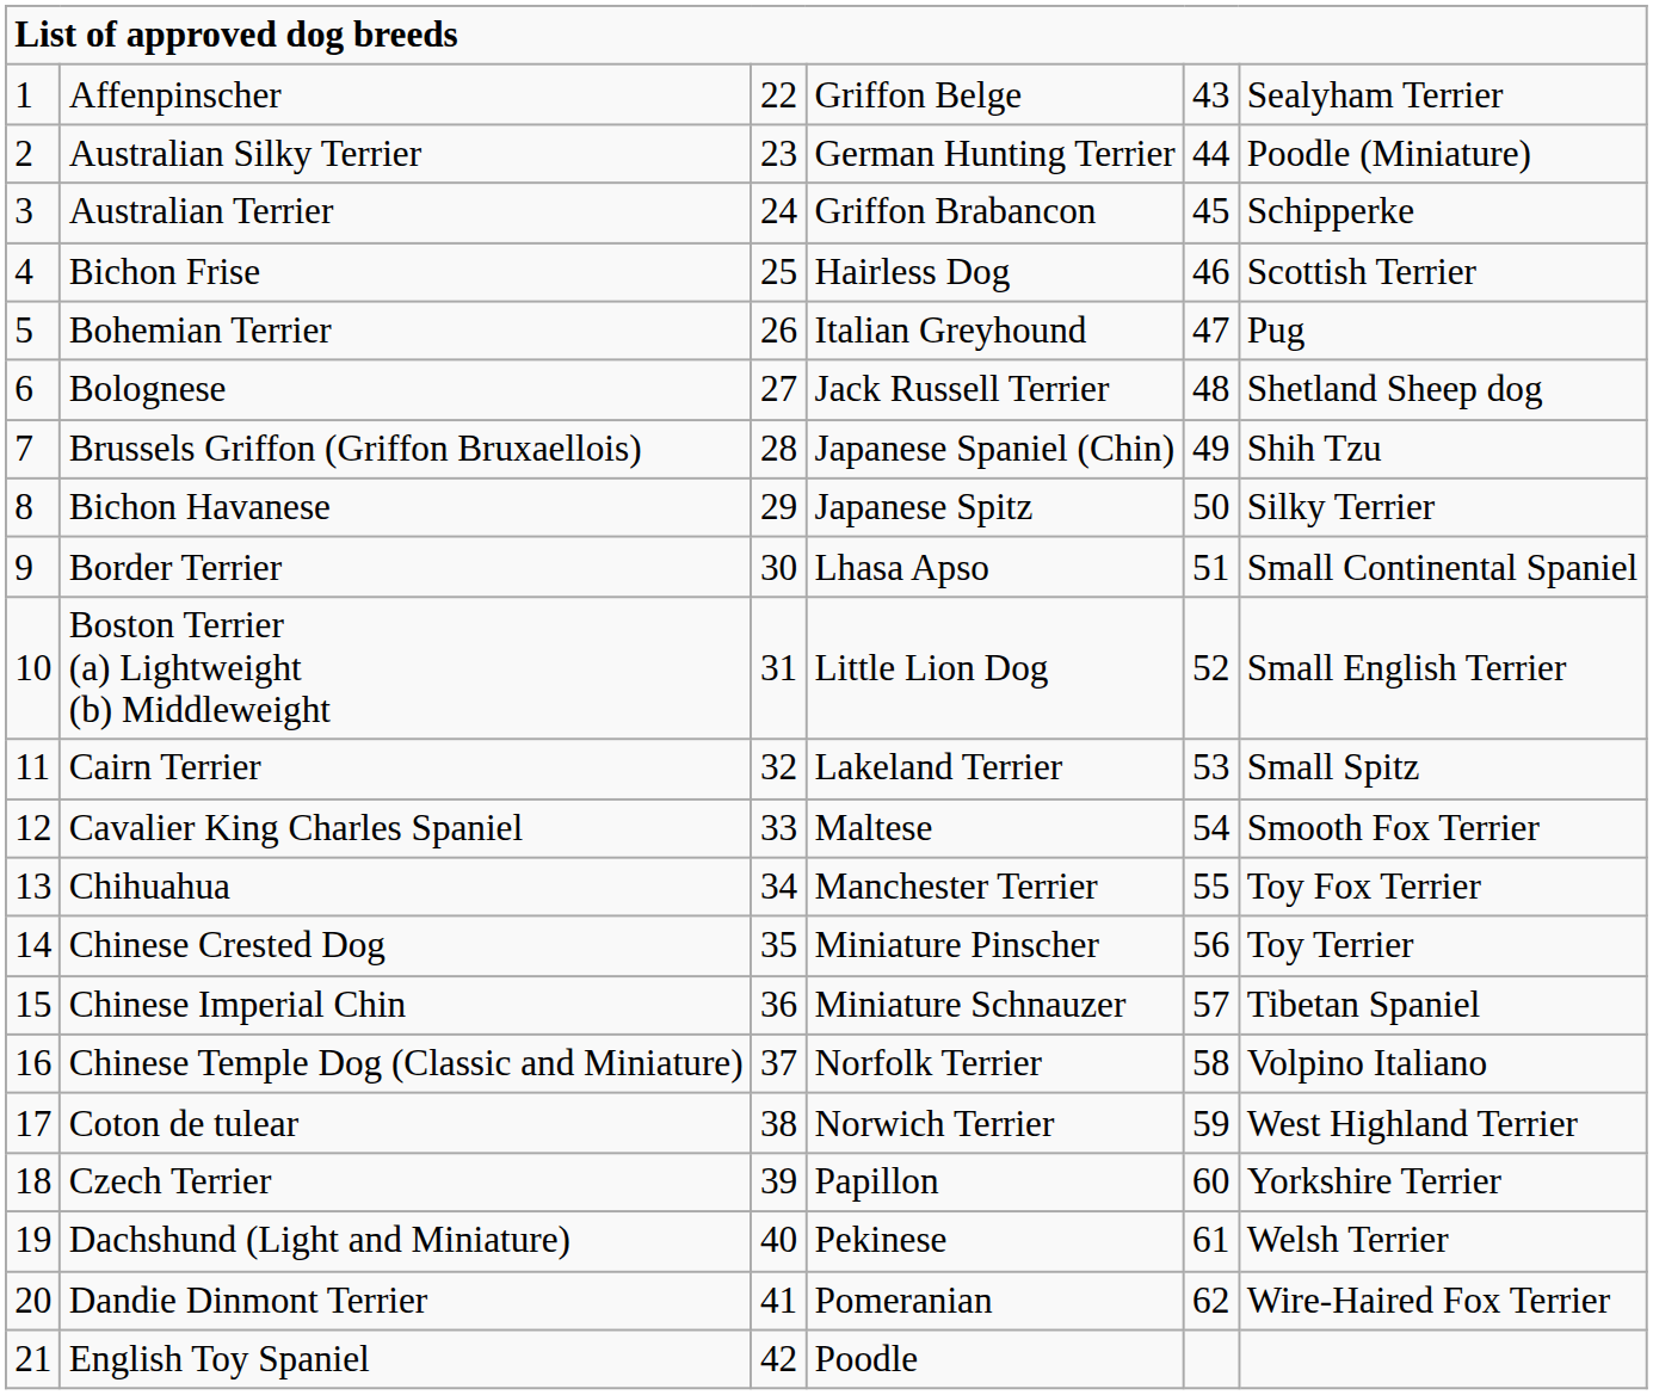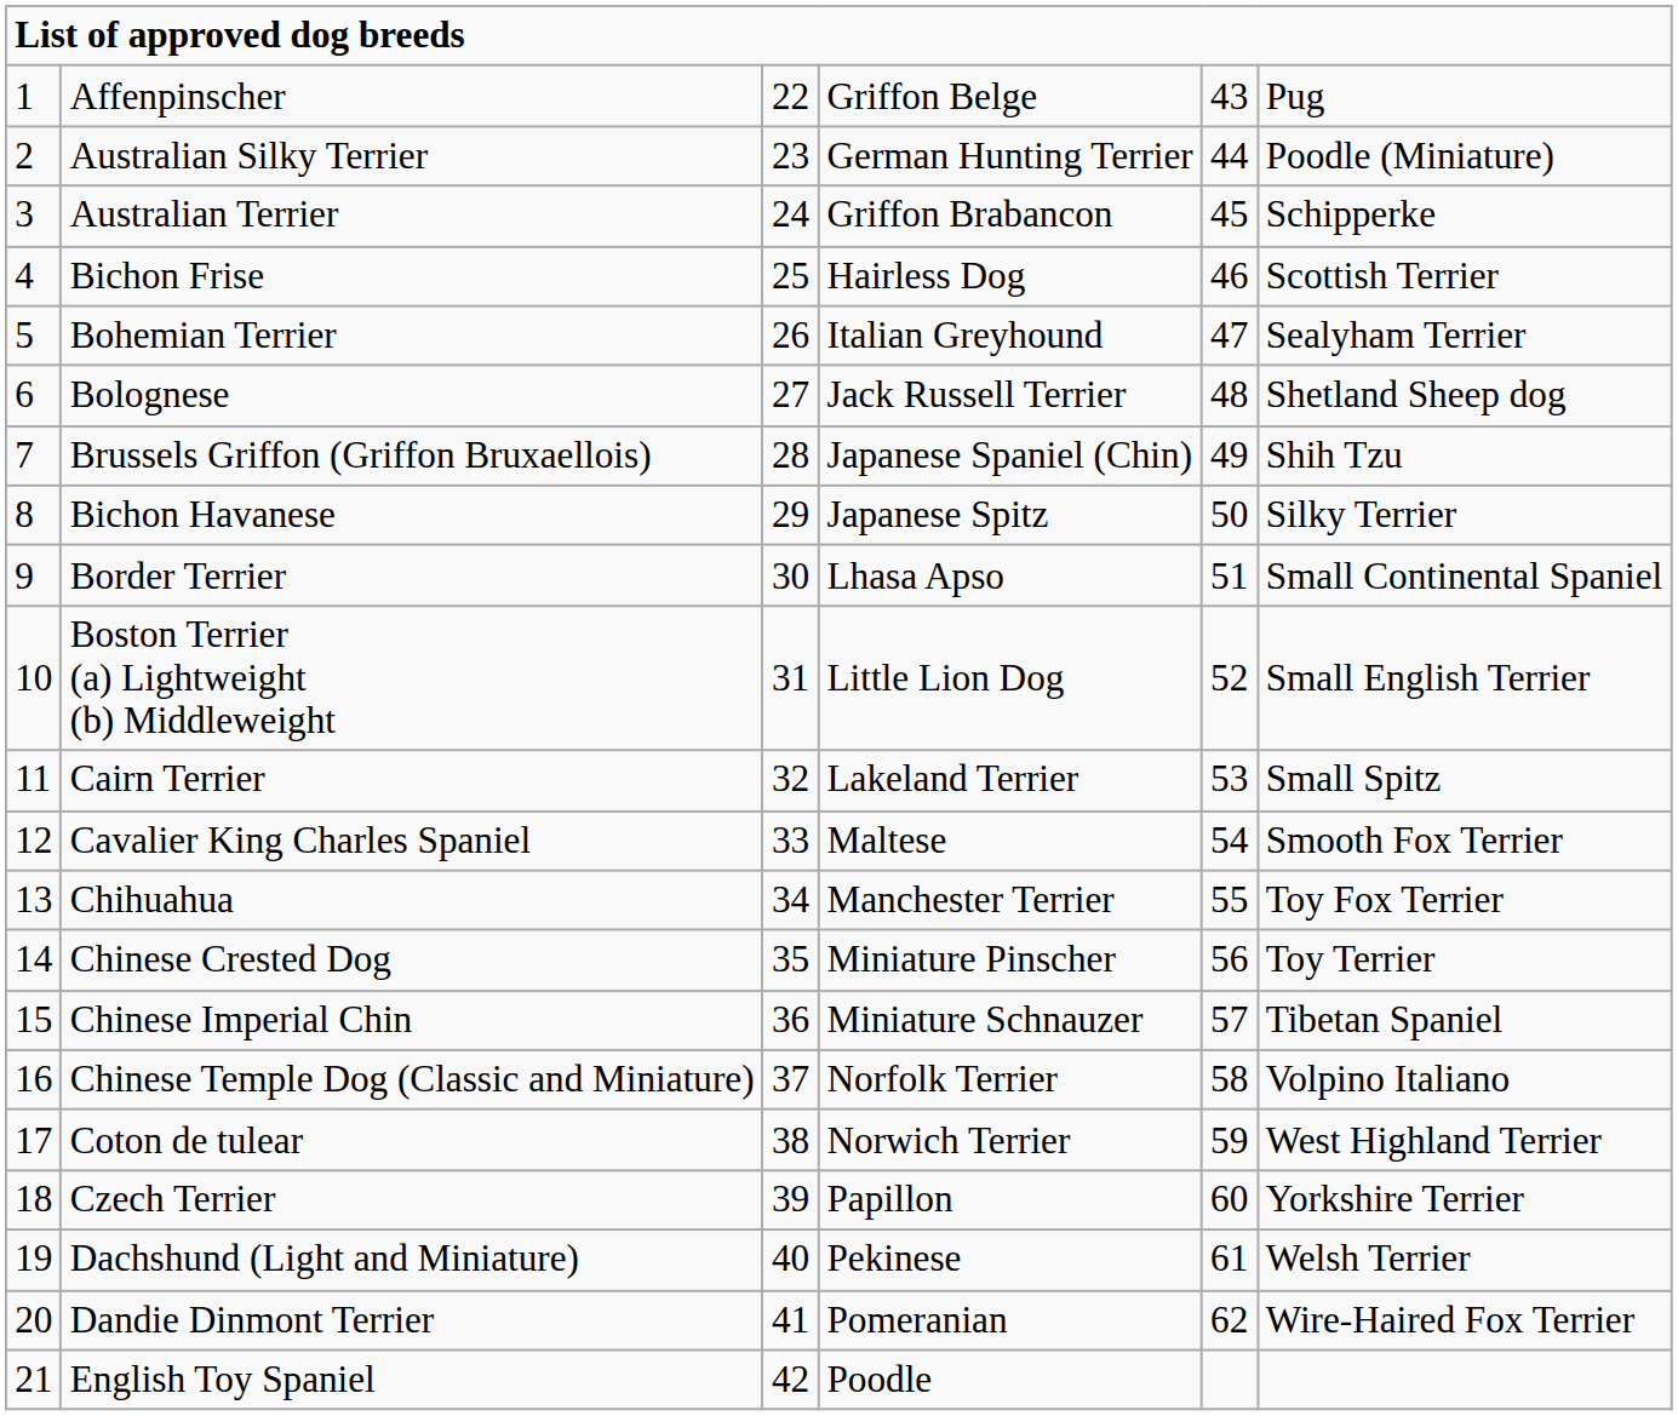 <table class="wikitable">
 <tr>
 <td colspan="6"><strong>List of approved dog breeds</strong></td>
 </tr>
 <tr>
 <td>1</td>
 <td>Affenpinscher</td>
 <td>22</td>
 <td>Griffon Belge</td>
 <td>43</td>
-<td>Sealyham Terrier</td>
+<td>Pug</td>
 </tr>
 <tr>
 <td>2</td>
 <td>Australian Silky Terrier</td>
 <td>23</td>
 <td>German Hunting Terrier</td>
 <td>44</td>
 <td>Poodle (Miniature)</td>
 </tr>
 <tr>
 <td>3</td>
 <td>Australian Terrier</td>
 <td>24</td>
 <td>Griffon Brabancon</td>
 <td>45</td>
 <td>Schipperke</td>
 </tr>
 <tr>
 <td>4</td>
 <td>Bichon Frise</td>
 <td>25</td>
 <td>Hairless Dog</td>
 <td>46</td>
 <td>Scottish Terrier</td>
 </tr>
 <tr>
 <td>5</td>
 <td>Bohemian Terrier</td>
 <td>26</td>
 <td>Italian Greyhound</td>
 <td>47</td>
-<td>Pug</td>
+<td>Sealyham Terrier</td>
 </tr>
 <tr>
 <td>6</td>
 <td>Bolognese</td>
 <td>27</td>
 <td>Jack Russell Terrier</td>
 <td>48</td>
 <td>Shetland Sheep dog</td>
 </tr>
 <tr>
 <td>7</td>
 <td>Brussels Griffon (Griffon Bruxaellois)</td>
 <td>28</td>
 <td>Japanese Spaniel (Chin)</td>
 <td>49</td>
 <td>Shih Tzu</td>
 </tr>
 <tr>
 <td>8</td>
 <td>Bichon Havanese</td>
 <td>29</td>
 <td>Japanese Spitz</td>
 <td>50</td>
 <td>Silky Terrier</td>
 </tr>
 <tr>
 <td>9</td>
 <td>Border Terrier</td>
 <td>30</td>
 <td>Lhasa Apso</td>
 <td>51</td>
 <td>Small Continental Spaniel</td>
 </tr>
 <tr>
 <td>10</td>
 <td>Boston Terrier<br>(a) Lightweight<br>(b) Middleweight</td>
 <td>31</td>
 <td>Little Lion Dog</td>
 <td>52</td>
 <td>Small English Terrier</td>
 </tr>
 <tr>
 <td>11</td>
 <td>Cairn Terrier</td>
 <td>32</td>
 <td>Lakeland Terrier</td>
 <td>53</td>
 <td>Small Spitz</td>
 </tr>
 <tr>
 <td>12</td>
 <td>Cavalier King Charles Spaniel</td>
 <td>33</td>
 <td>Maltese</td>
 <td>54</td>
 <td>Smooth Fox Terrier</td>
 </tr>
 <tr>
 <td>13</td>
 <td>Chihuahua</td>
 <td>34</td>
 <td>Manchester Terrier</td>
 <td>55</td>
 <td>Toy Fox Terrier</td>
 </tr>
 <tr>
 <td>14</td>
 <td>Chinese Crested Dog</td>
 <td>35</td>
 <td>Miniature Pinscher</td>
 <td>56</td>
 <td>Toy Terrier</td>
 </tr>
 <tr>
 <td>15</td>
 <td>Chinese Imperial Chin</td>
 <td>36</td>
 <td>Miniature Schnauzer</td>
 <td>57</td>
 <td>Tibetan Spaniel</td>
 </tr>
 <tr>
 <td>16</td>
 <td>Chinese Temple Dog (Classic and Miniature)</td>
 <td>37</td>
 <td>Norfolk Terrier</td>
 <td>58</td>
 <td>Volpino Italiano</td>
 </tr>
 <tr>
 <td>17</td>
 <td>Coton de tulear</td>
 <td>38</td>
 <td>Norwich Terrier</td>
 <td>59</td>
 <td>West Highland Terrier</td>
 </tr>
 <tr>
 <td>18</td>
 <td>Czech Terrier</td>
 <td>39</td>
 <td>Papillon</td>
 <td>60</td>
 <td>Yorkshire Terrier</td>
 </tr>
 <tr>
 <td>19</td>
 <td>Dachshund (Light and Miniature)</td>
 <td>40</td>
 <td>Pekinese</td>
 <td>61</td>
 <td>Welsh Terrier</td>
 </tr>
 <tr>
 <td>20</td>
 <td>Dandie Dinmont Terrier</td>
 <td>41</td>
 <td>Pomeranian</td>
 <td>62</td>
 <td>Wire-Haired Fox Terrier</td>
 </tr>
 <tr>
 <td>21</td>
 <td>English Toy Spaniel</td>
 <td>42</td>
 <td>Poodle</td>
 <td></td>
 <td></td>
 </tr>
 </table>
